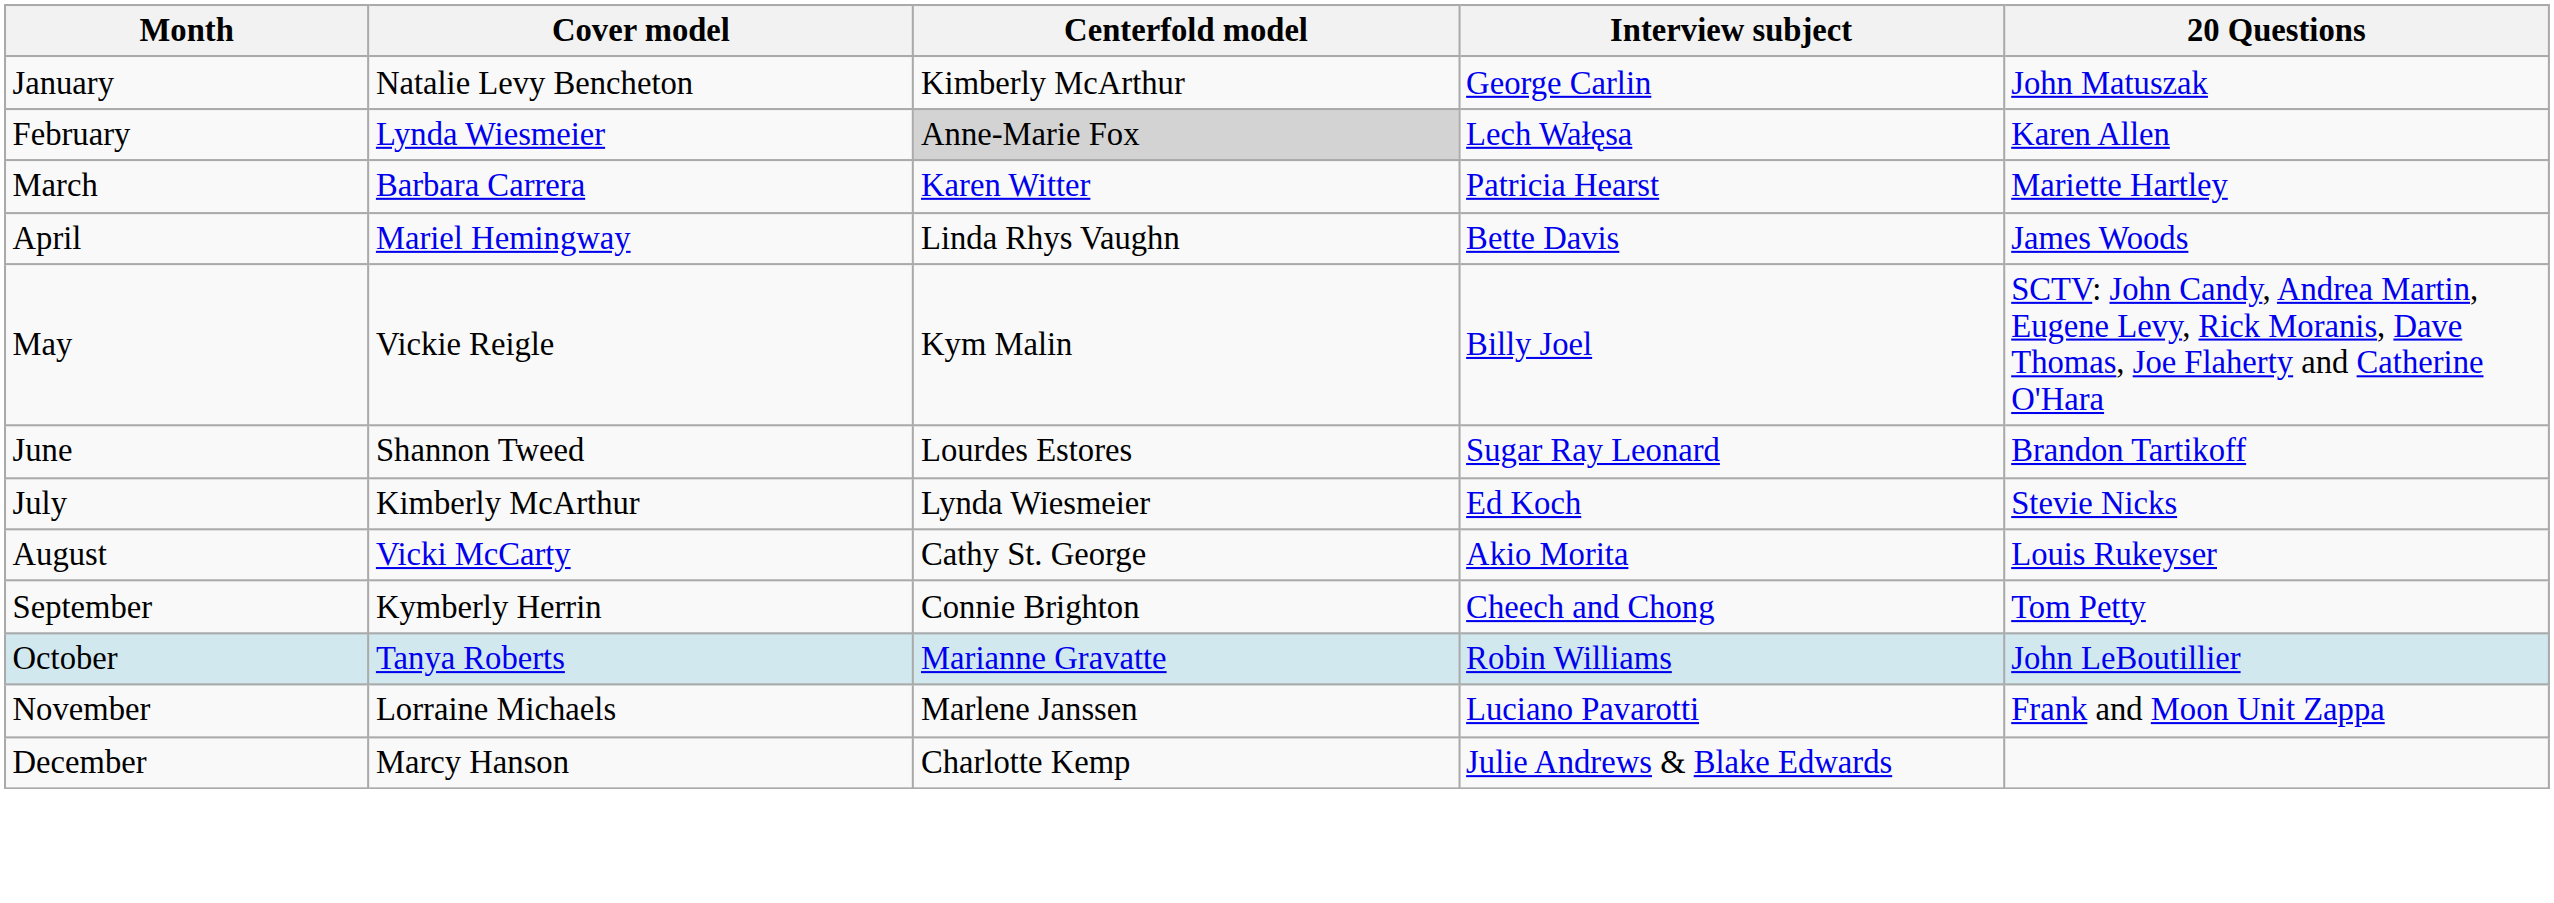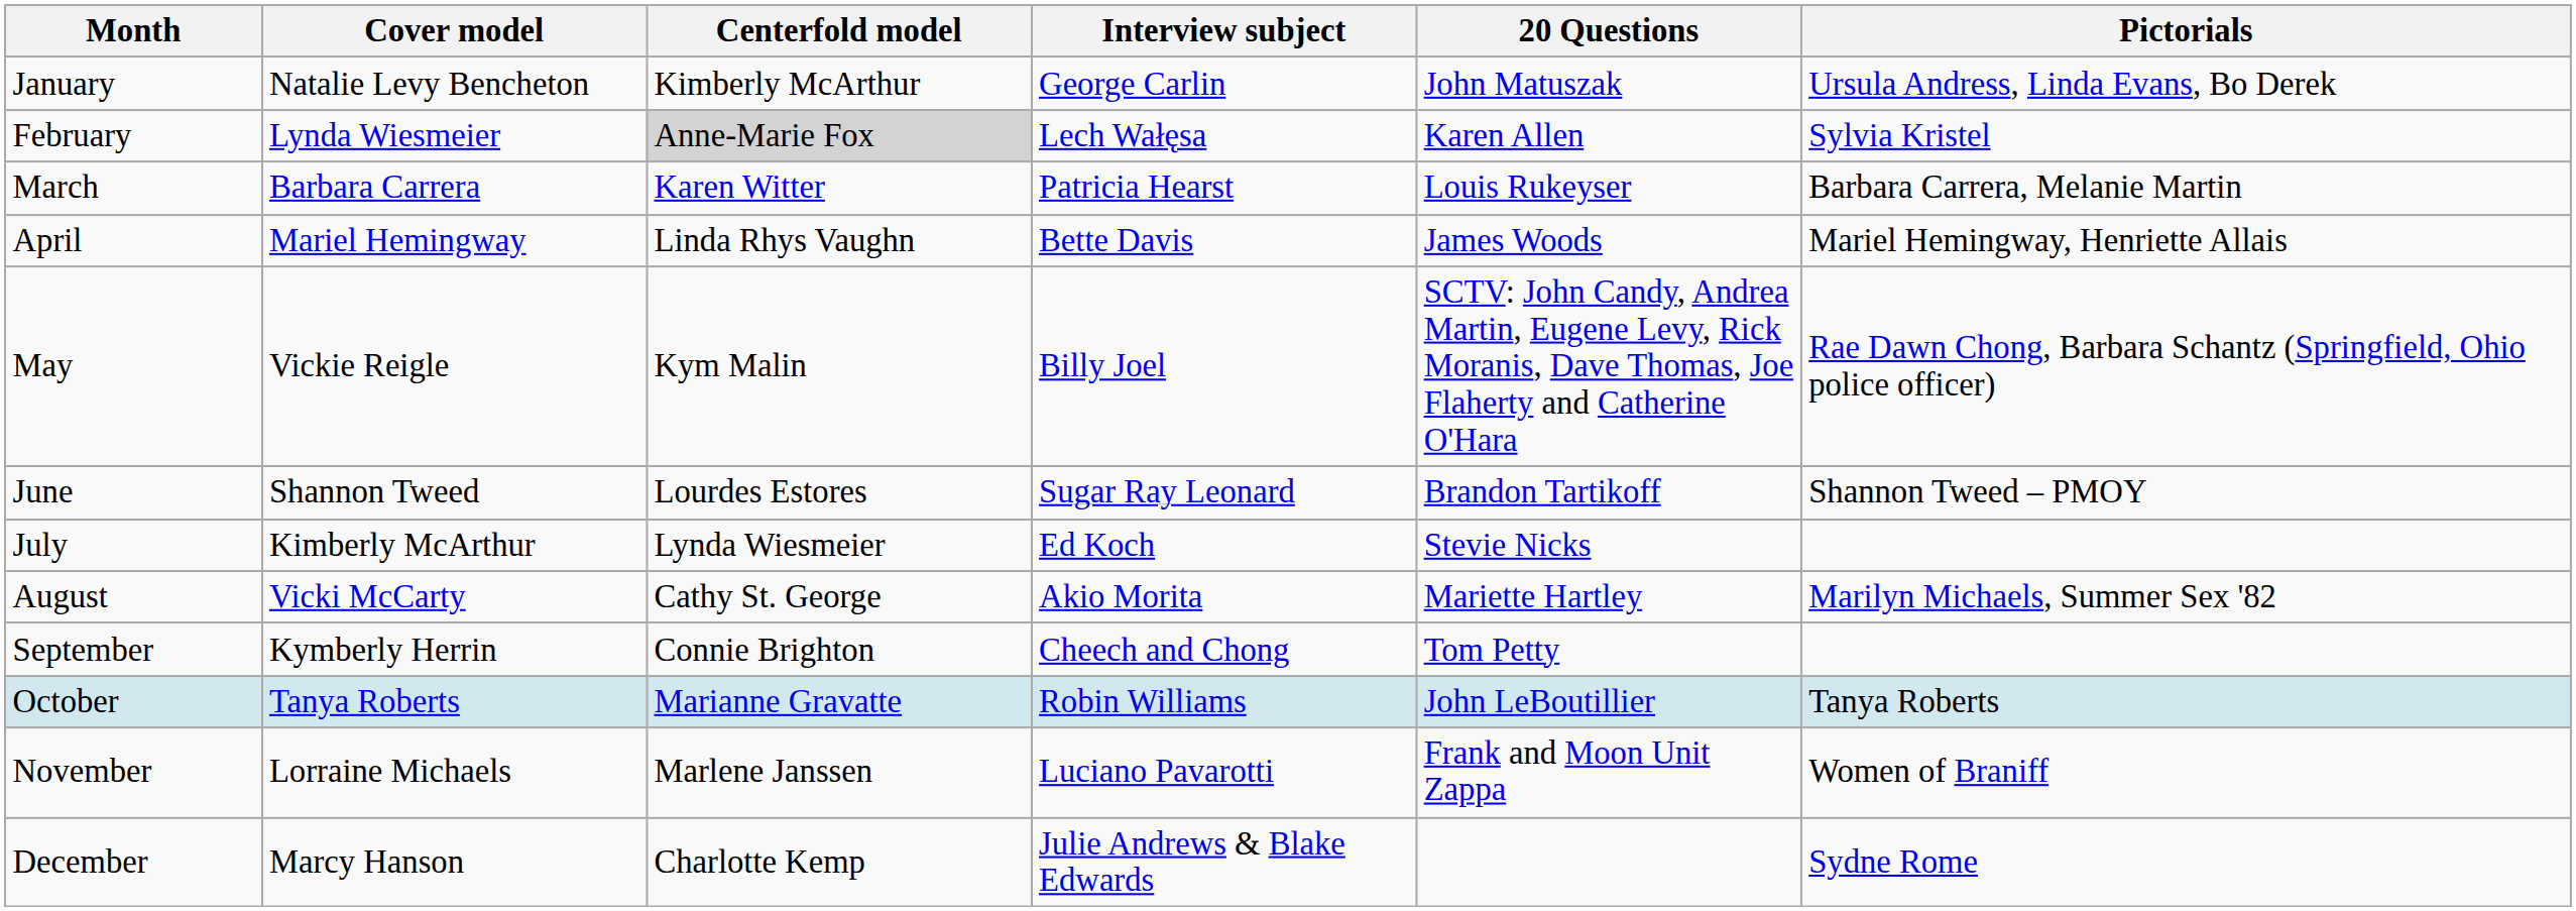 <table class="wikitable">
 <tr>
 <th width="10%">Month</th>
 <th width="15%">Cover model</th>
 <th width="15%">Centerfold model</th>
 <th width="15%">Interview subject</th>
 <th width="15%">20 Questions</th>
+<th width="30%">Pictorials</th>
 </tr>
 <tr>
 <td>January</td>
 <td>Natalie Levy Bencheton</td>
 <td>Kimberly McArthur</td>
 <td><a href='#'>George Carlin</a></td>
 <td><a href='#'>John Matuszak</a></td>
+<td><a href='#'>Ursula Andress</a>, <a href='#'>Linda Evans</a>, Bo Derek</td>
 </tr>
 <tr>
 <td>February</td>
 <td><a href='#'>Lynda Wiesmeier</a></td>
 <td style="background: lightgrey;">Anne-Marie Fox</td>
 <td><a href='#'>Lech Wałęsa</a></td>
 <td><a href='#'>Karen Allen</a></td>
+<td><a href='#'>Sylvia Kristel</a></td>
 </tr>
 <tr>
 <td>March</td>
 <td><a href='#'>Barbara Carrera</a></td>
 <td><a href='#'>Karen Witter</a></td>
 <td><a href='#'>Patricia Hearst</a></td>
-<td><a href='#'>Mariette Hartley</a></td>
+<td><a href='#'>Louis Rukeyser</a></td>
+<td>Barbara Carrera, Melanie Martin</td>
 </tr>
 <tr>
 <td>April</td>
 <td><a href='#'>Mariel Hemingway</a></td>
 <td>Linda Rhys Vaughn</td>
 <td><a href='#'>Bette Davis</a></td>
 <td><a href='#'>James Woods</a></td>
+<td>Mariel Hemingway, Henriette Allais</td>
 </tr>
 <tr>
 <td>May</td>
 <td>Vickie Reigle</td>
 <td>Kym Malin</td>
 <td><a href='#'>Billy Joel</a></td>
 <td><a href='#'>SCTV</a>: <a href='#'>John Candy</a>, <a href='#'>Andrea Martin</a>, <a href='#'>Eugene Levy</a>, <a href='#'>Rick Moranis</a>, <a href='#'>Dave Thomas</a>, <a href='#'>Joe Flaherty</a> and <a href='#'>Catherine O'Hara</a></td>
+<td><a href='#'>Rae Dawn Chong</a>, Barbara Schantz (<a href='#'>Springfield, Ohio</a> police officer)</td>
 </tr>
 <tr>
 <td>June</td>
 <td>Shannon Tweed</td>
 <td>Lourdes Estores</td>
 <td><a href='#'>Sugar Ray Leonard</a></td>
 <td><a href='#'>Brandon Tartikoff</a></td>
+<td>Shannon Tweed – PMOY</td>
 </tr>
 <tr>
 <td>July</td>
 <td>Kimberly McArthur</td>
 <td>Lynda Wiesmeier</td>
 <td><a href='#'>Ed Koch</a></td>
 <td><a href='#'>Stevie Nicks</a></td>
+<td></td>
 </tr>
 <tr>
 <td>August</td>
 <td><a href='#'>Vicki McCarty</a></td>
 <td>Cathy St. George</td>
 <td><a href='#'>Akio Morita</a></td>
-<td><a href='#'>Louis Rukeyser</a></td>
+<td><a href='#'>Mariette Hartley</a></td>
+<td><a href='#'>Marilyn Michaels</a>, Summer Sex '82</td>
 </tr>
 <tr>
 <td>September</td>
 <td>Kymberly Herrin</td>
 <td>Connie Brighton</td>
 <td><a href='#'>Cheech and Chong</a></td>
 <td><a href='#'>Tom Petty</a></td>
+<td></td>
 </tr>
 <tr style="background:#D1E8EF;">
 <td>October</td>
 <td><a href='#'>Tanya Roberts</a></td>
 <td><a href='#'>Marianne Gravatte</a></td>
 <td><a href='#'>Robin Williams</a></td>
 <td><a href='#'>John LeBoutillier</a></td>
+<td>Tanya Roberts</td>
 </tr>
 <tr>
 <td>November</td>
 <td>Lorraine Michaels</td>
 <td>Marlene Janssen</td>
 <td><a href='#'>Luciano Pavarotti</a></td>
 <td><a href='#'>Frank</a> and <a href='#'>Moon Unit Zappa</a></td>
+<td>Women of <a href='#'>Braniff</a></td>
 </tr>
 <tr>
 <td>December</td>
 <td>Marcy Hanson</td>
 <td>Charlotte Kemp</td>
 <td><a href='#'>Julie Andrews</a> & <a href='#'>Blake Edwards</a></td>
 <td></td>
+<td><a href='#'>Sydne Rome</a></td>
 </tr>
 </table>
